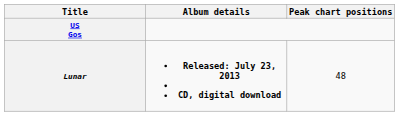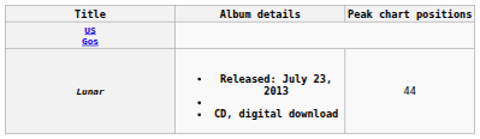 <table class="wikitable plainrowheaders" style="text-align:center;">
 <tr>
 <th scope="col" rowspan="2" style="width:16em;">Title</th>
 <th scope="col" rowspan="2" style="width:16em;">Album details</th>
 <th scope="col" colspan="1">Peak chart positions</th>
 </tr>
 <tr>
 </tr>
 <tr>
 <th style="width:3em; font-size:90%"><a href='#'>US<br>Gos</a></th>
 </tr>
 <tr>
 <th style="width:3em; font-size:90%"><em>Lunar</em></th>
 <td><strong><br><ul><li>Released: July 23, 2013</li><li></li><li>CD, digital download</li></ul></strong></td>
-<td>48</td>
+<td>44</td>
 </tr>
 </table>
